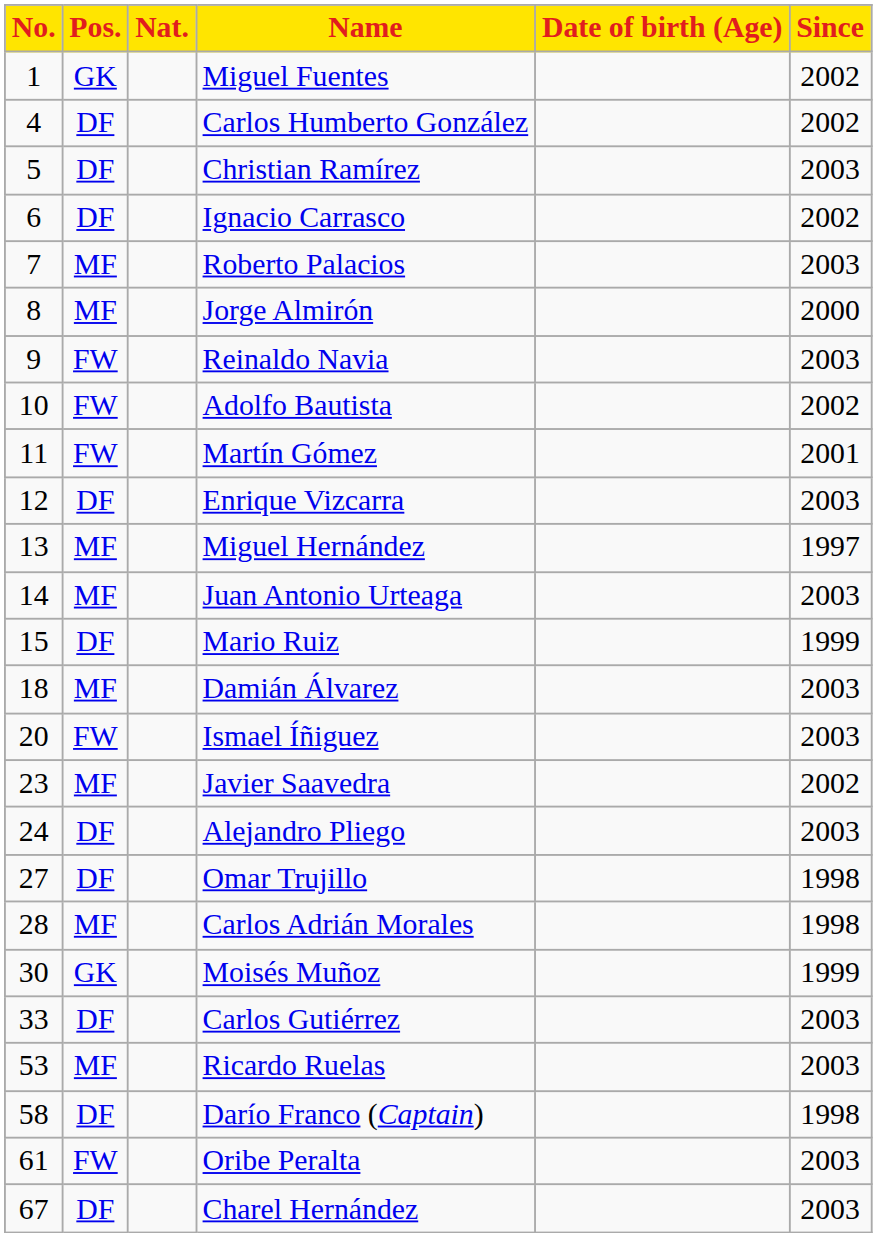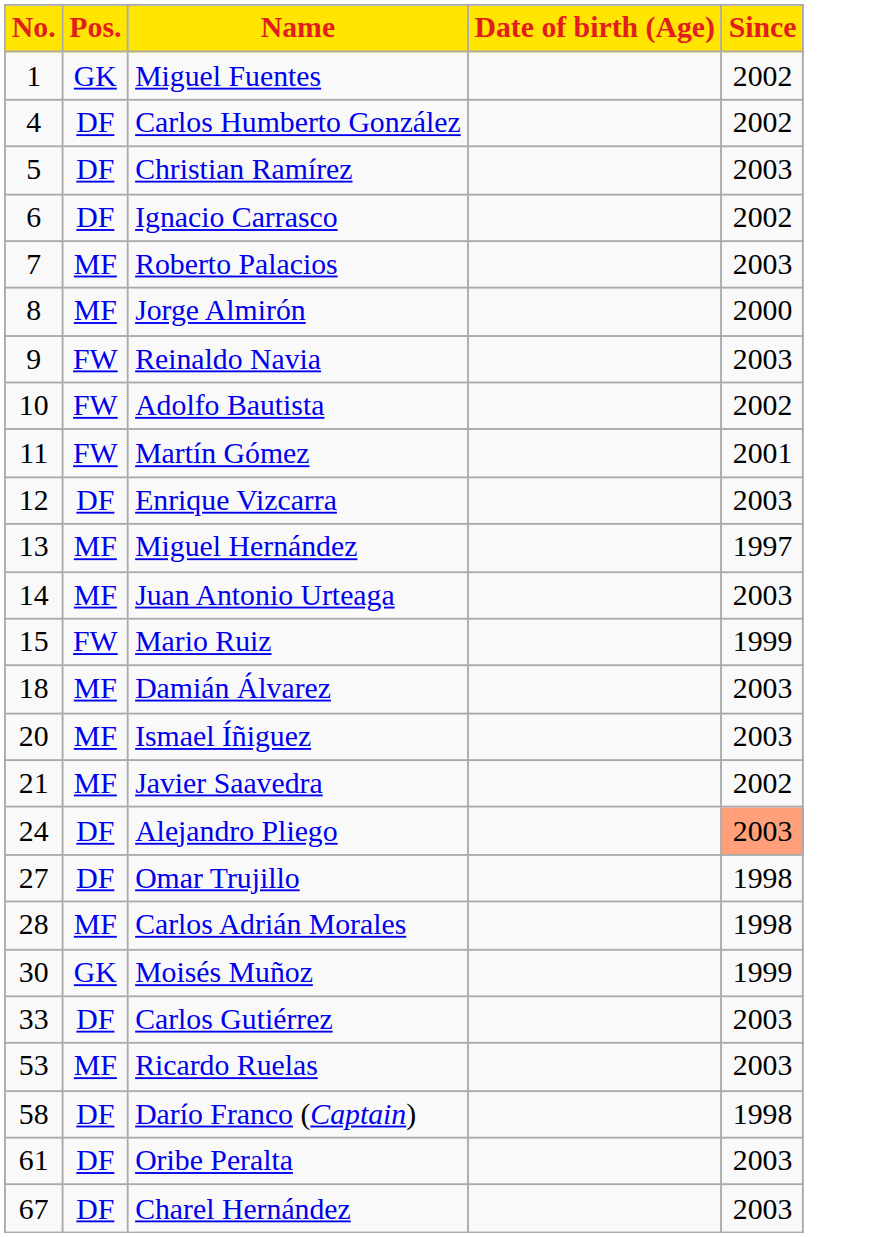 <table class="wikitable sortable" style="text-align:center; font-size:100%;">
 <tr>
 <th style=background-color:#FFE500;color:#E11D1E>No.</th>
 <th style=background-color:#FFE500;color:#E11D1E>Pos.</th>
-<th style=background-color:#FFE500;color:#E11D1E>Nat.</th>
 <th style=background-color:#FFE500;color:#E11D1E>Name</th>
 <th style=background-color:#FFE500;color:#E11D1E>Date of birth (Age)</th>
 <th style=background-color:#FFE500;color:#E11D1E>Since</th>
 </tr>
 <tr>
 <td>1</td>
 <td><a href='#'>GK</a></td>
-<td></td>
 <td align=left><a href='#'>Miguel Fuentes</a></td>
 <td></td>
 <td>2002</td>
 </tr>
 <tr>
 <td>4</td>
 <td><a href='#'>DF</a></td>
-<td></td>
 <td align=left><a href='#'>Carlos Humberto González</a></td>
 <td></td>
 <td>2002</td>
 </tr>
 <tr>
 <td>5</td>
 <td><a href='#'>DF</a></td>
-<td></td>
 <td align=left><a href='#'>Christian Ramírez</a></td>
 <td></td>
 <td>2003</td>
 </tr>
 <tr>
 <td>6</td>
 <td><a href='#'>DF</a></td>
-<td></td>
 <td align=left><a href='#'>Ignacio Carrasco</a></td>
 <td></td>
 <td>2002</td>
 </tr>
 <tr>
 <td>7</td>
 <td><a href='#'>MF</a></td>
-<td></td>
 <td align=left><a href='#'>Roberto Palacios</a></td>
 <td></td>
 <td>2003</td>
 </tr>
 <tr>
 <td>8</td>
 <td><a href='#'>MF</a></td>
-<td></td>
 <td align=left><a href='#'>Jorge Almirón</a></td>
 <td></td>
 <td>2000</td>
 </tr>
 <tr>
 <td>9</td>
 <td><a href='#'>FW</a></td>
-<td></td>
 <td align=left><a href='#'>Reinaldo Navia</a></td>
 <td></td>
 <td>2003</td>
 </tr>
 <tr>
 <td>10</td>
 <td><a href='#'>FW</a></td>
-<td></td>
 <td align=left><a href='#'>Adolfo Bautista</a></td>
 <td></td>
 <td>2002</td>
 </tr>
 <tr>
 <td>11</td>
 <td><a href='#'>FW</a></td>
-<td></td>
 <td align=left><a href='#'>Martín Gómez</a></td>
 <td></td>
 <td>2001</td>
 </tr>
 <tr>
 <td>12</td>
 <td><a href='#'>DF</a></td>
-<td></td>
 <td align=left><a href='#'>Enrique Vizcarra</a></td>
 <td></td>
 <td>2003</td>
 </tr>
 <tr>
 <td>13</td>
 <td><a href='#'>MF</a></td>
-<td></td>
 <td align=left><a href='#'>Miguel Hernández</a></td>
 <td></td>
 <td>1997</td>
 </tr>
 <tr>
 <td>14</td>
 <td><a href='#'>MF</a></td>
-<td></td>
 <td align=left><a href='#'>Juan Antonio Urteaga</a></td>
 <td></td>
 <td>2003</td>
 </tr>
 <tr>
 <td>15</td>
-<td><a href='#'>DF</a></td>
-<td></td>
+<td><a href='#'>FW</a></td>
 <td align=left><a href='#'>Mario Ruiz</a></td>
 <td></td>
 <td>1999</td>
 </tr>
 <tr>
 <td>18</td>
 <td><a href='#'>MF</a></td>
-<td></td>
 <td align=left><a href='#'>Damián Álvarez</a></td>
 <td></td>
 <td>2003</td>
 </tr>
 <tr>
 <td>20</td>
-<td><a href='#'>FW</a></td>
-<td></td>
+<td><a href='#'>MF</a></td>
 <td align=left><a href='#'>Ismael Íñiguez</a></td>
 <td></td>
 <td>2003</td>
 </tr>
 <tr>
-<td>23</td>
+<td>21</td>
 <td><a href='#'>MF</a></td>
-<td></td>
 <td align=left><a href='#'>Javier Saavedra</a></td>
 <td></td>
 <td>2002</td>
 </tr>
 <tr>
 <td>24</td>
 <td><a href='#'>DF</a></td>
-<td></td>
 <td align=left><a href='#'>Alejandro Pliego</a></td>
 <td></td>
-<td>2003</td>
+<td style="background: lightsalmon;">2003</td>
 </tr>
 <tr>
 <td>27</td>
 <td><a href='#'>DF</a></td>
-<td></td>
 <td align=left><a href='#'>Omar Trujillo</a></td>
 <td></td>
 <td>1998</td>
 </tr>
 <tr>
 <td>28</td>
 <td><a href='#'>MF</a></td>
-<td></td>
 <td align=left><a href='#'>Carlos Adrián Morales</a></td>
 <td></td>
 <td>1998</td>
 </tr>
 <tr>
 <td>30</td>
 <td><a href='#'>GK</a></td>
-<td></td>
 <td align=left><a href='#'>Moisés Muñoz</a></td>
 <td></td>
 <td>1999</td>
 </tr>
 <tr>
 <td>33</td>
 <td><a href='#'>DF</a></td>
-<td></td>
 <td align=left><a href='#'>Carlos Gutiérrez</a></td>
 <td></td>
 <td>2003</td>
 </tr>
 <tr>
 <td>53</td>
 <td><a href='#'>MF</a></td>
-<td></td>
 <td align=left><a href='#'>Ricardo Ruelas</a></td>
 <td></td>
 <td>2003</td>
 </tr>
 <tr>
 <td>58</td>
 <td><a href='#'>DF</a></td>
-<td></td>
 <td align=left><a href='#'>Darío Franco</a> (<em><a href='#'>Captain</a></em>)</td>
 <td></td>
 <td>1998</td>
 </tr>
 <tr>
 <td>61</td>
-<td><a href='#'>FW</a></td>
-<td></td>
+<td><a href='#'>DF</a></td>
 <td align=left><a href='#'>Oribe Peralta</a></td>
 <td></td>
 <td>2003</td>
 </tr>
 <tr>
 <td>67</td>
 <td><a href='#'>DF</a></td>
-<td></td>
 <td align=left><a href='#'>Charel Hernández</a></td>
 <td></td>
 <td>2003</td>
 </tr>
 </table>
